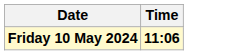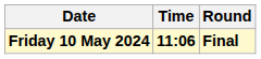 <table class="wikitable">
 <tr>
 <th>Date</th>
 <th>Time</th>
+<th>Round</th>
 </tr>
 <tr>
 <td style=background:lemonchiffon><strong>Friday 10 May 2024</strong></td>
 <td style=background:lemonchiffon><strong>11:06</strong></td>
+<td style=background:lemonchiffon><strong>Final</strong></td>
 </tr>
 </table>
